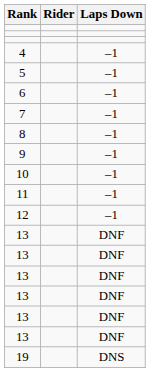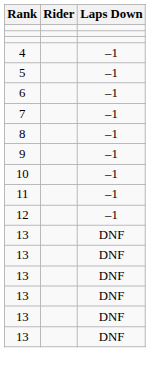 <table class="wikitable" style="text-align:center">
 <tr>
 <th>Rank</th>
 <th>Rider</th>
 <th>Laps Down</th>
 </tr>
 <tr>
 <td></td>
 <td align=left></td>
 <td></td>
 </tr>
 <tr>
 <td></td>
 <td align=left></td>
 <td></td>
 </tr>
 <tr>
 <td></td>
 <td align=left></td>
 <td></td>
 </tr>
 <tr>
 <td>4</td>
 <td align=left></td>
 <td>–1</td>
 </tr>
 <tr>
 <td>5</td>
 <td align=left></td>
 <td>–1</td>
 </tr>
 <tr>
 <td>6</td>
 <td align=left></td>
 <td>–1</td>
 </tr>
 <tr>
 <td>7</td>
 <td align=left></td>
 <td>–1</td>
 </tr>
 <tr>
 <td>8</td>
 <td align=left></td>
 <td>–1</td>
 </tr>
 <tr>
 <td>9</td>
 <td align=left></td>
 <td>–1</td>
 </tr>
 <tr>
 <td>10</td>
 <td align=left></td>
 <td>–1</td>
 </tr>
 <tr>
 <td>11</td>
 <td align=left></td>
 <td>–1</td>
 </tr>
 <tr>
 <td>12</td>
 <td align=left></td>
 <td>–1</td>
 </tr>
 <tr>
 <td>13</td>
 <td align=left></td>
 <td>DNF</td>
 </tr>
 <tr>
 <td>13</td>
 <td align=left></td>
 <td>DNF</td>
 </tr>
 <tr>
 <td>13</td>
 <td align=left></td>
 <td>DNF</td>
 </tr>
 <tr>
 <td>13</td>
 <td align=left></td>
 <td>DNF</td>
 </tr>
 <tr>
 <td>13</td>
 <td align=left></td>
 <td>DNF</td>
 </tr>
 <tr>
 <td>13</td>
 <td align=left></td>
 <td>DNF</td>
 </tr>
-<tr>
-<td>19</td>
-<td align=left></td>
-<td>DNS</td>
-</tr>
 </table>
